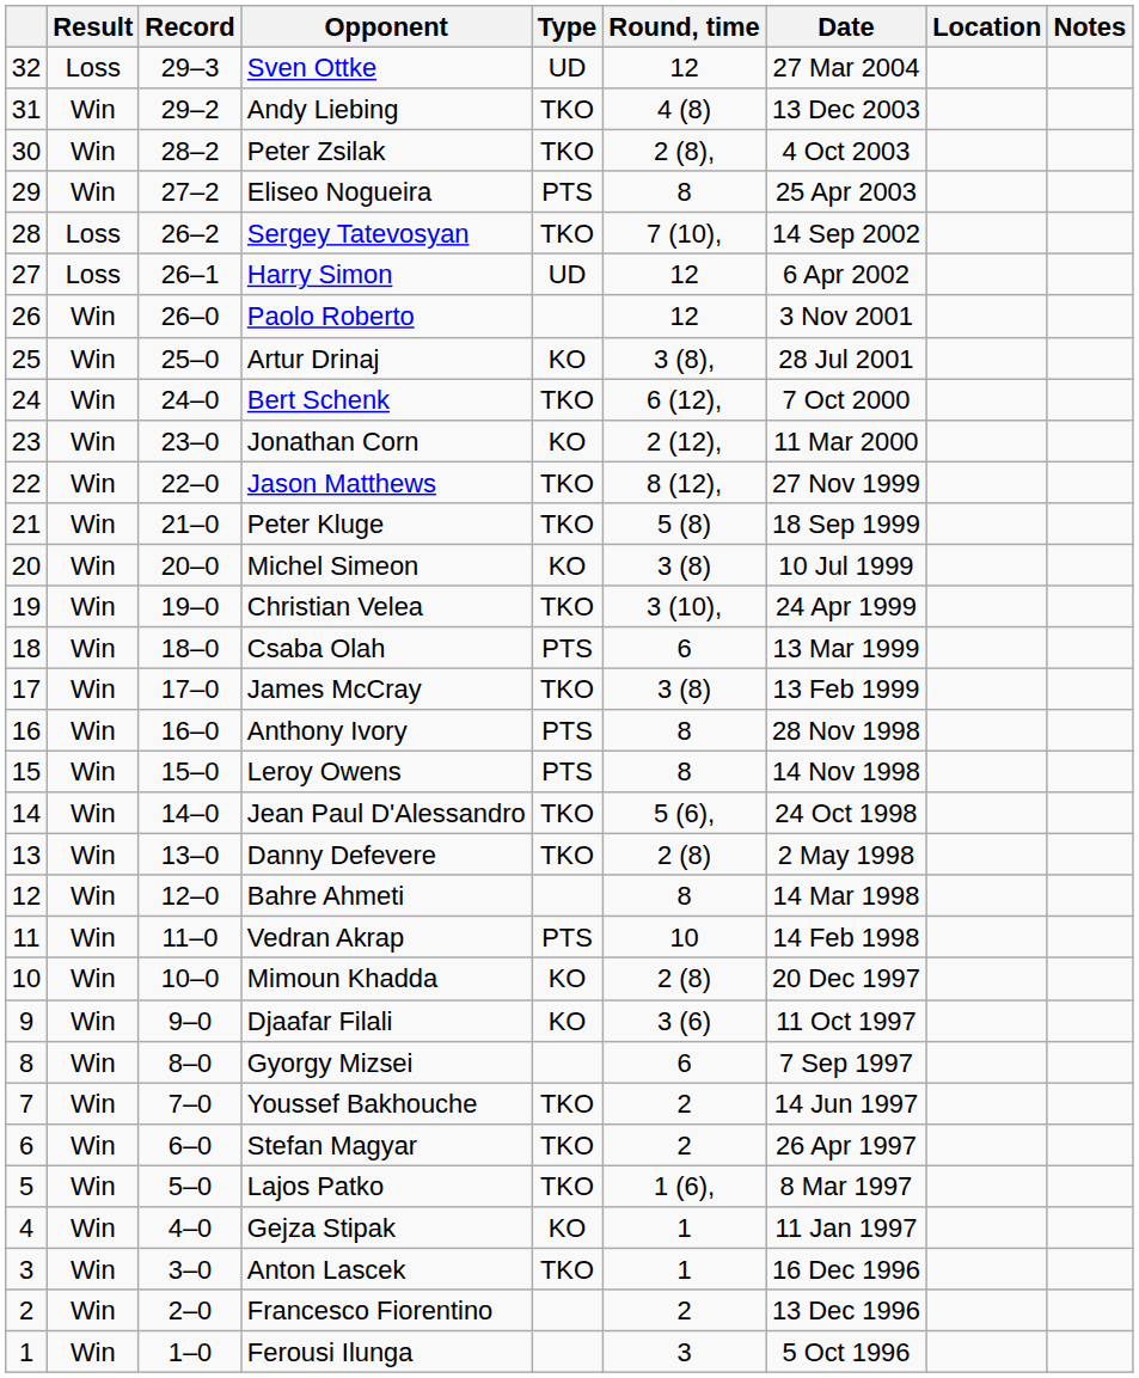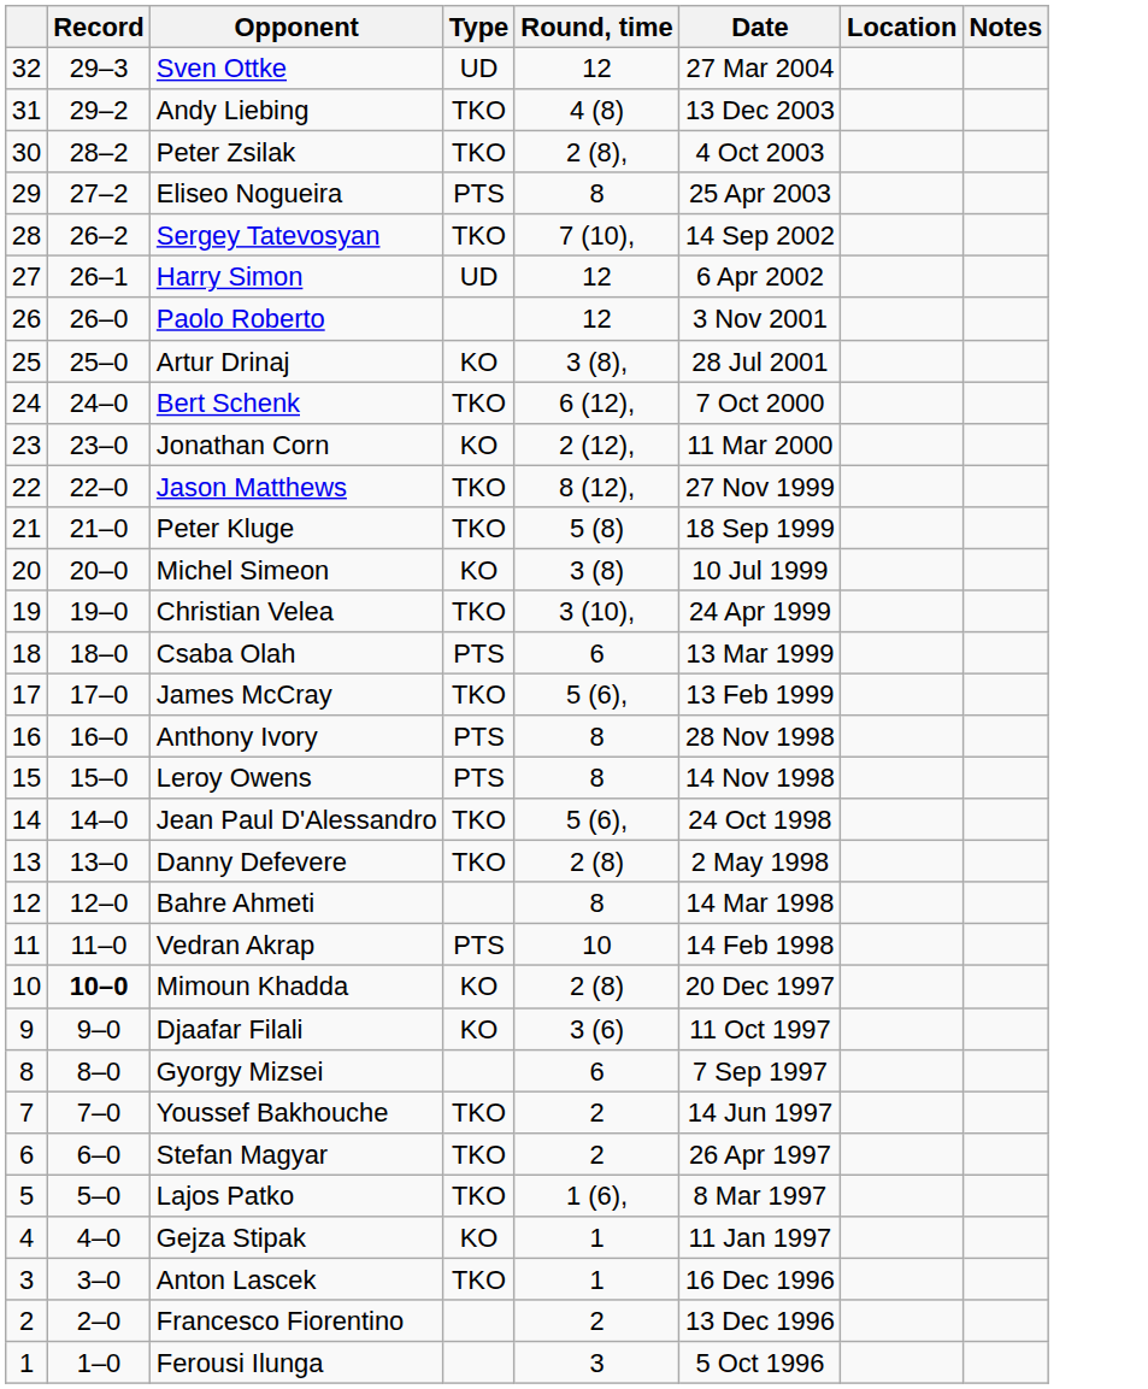 <table class="wikitable" style="text-align:center; font-size:95%">
 <tr>
 <th></th>
-<th>Result</th>
 <th>Record</th>
 <th>Opponent</th>
 <th>Type</th>
 <th>Round, time</th>
 <th>Date</th>
 <th>Location</th>
 <th>Notes</th>
 </tr>
 <tr>
 <td>32</td>
-<td>Loss</td>
 <td>29–3</td>
 <td style="text-align:left;"> <a href='#'>Sven Ottke</a></td>
 <td>UD</td>
 <td>12</td>
 <td>27 Mar 2004</td>
 <td style="text-align:left;"> </td>
 <td style="text-align:left;"></td>
 </tr>
 <tr>
 <td>31</td>
-<td>Win</td>
 <td>29–2</td>
 <td style="text-align:left;"> Andy Liebing</td>
 <td>TKO</td>
 <td>4 (8)</td>
 <td>13 Dec 2003</td>
 <td style="text-align:left;"> </td>
 <td style="text-align:left;"></td>
 </tr>
 <tr>
 <td>30</td>
-<td>Win</td>
 <td>28–2</td>
 <td style="text-align:left;"> Peter Zsilak</td>
 <td>TKO</td>
 <td>2 (8), </td>
 <td>4 Oct 2003</td>
 <td style="text-align:left;"> </td>
 <td style="text-align:left;"></td>
 </tr>
 <tr>
 <td>29</td>
-<td>Win</td>
 <td>27–2</td>
 <td style="text-align:left;"> Eliseo Nogueira</td>
 <td>PTS</td>
 <td>8</td>
 <td>25 Apr 2003</td>
 <td style="text-align:left;"> </td>
 <td style="text-align:left;"></td>
 </tr>
 <tr>
 <td>28</td>
-<td>Loss</td>
 <td>26–2</td>
 <td style="text-align:left;"> <a href='#'>Sergey Tatevosyan</a></td>
 <td>TKO</td>
 <td>7 (10), </td>
 <td>14 Sep 2002</td>
 <td style="text-align:left;"> </td>
 <td style="text-align:left;"></td>
 </tr>
 <tr>
 <td>27</td>
-<td>Loss</td>
 <td>26–1</td>
 <td style="text-align:left;"> <a href='#'>Harry Simon</a></td>
 <td>UD</td>
 <td>12</td>
 <td>6 Apr 2002</td>
 <td style="text-align:left;"> </td>
 <td style="text-align:left;"></td>
 </tr>
 <tr>
 <td>26</td>
-<td>Win</td>
 <td>26–0</td>
 <td style="text-align:left;"> <a href='#'>Paolo Roberto</a></td>
 <td></td>
 <td>12</td>
 <td>3 Nov 2001</td>
 <td style="text-align:left;"> </td>
 <td style="text-align:left;"></td>
 </tr>
 <tr>
 <td>25</td>
-<td>Win</td>
 <td>25–0</td>
 <td style="text-align:left;"> Artur Drinaj</td>
 <td>KO</td>
 <td>3 (8), </td>
 <td>28 Jul 2001</td>
 <td style="text-align:left;"> </td>
 <td style="text-align:left;"></td>
 </tr>
 <tr>
 <td>24</td>
-<td>Win</td>
 <td>24–0</td>
 <td style="text-align:left;"> <a href='#'>Bert Schenk</a></td>
 <td>TKO</td>
 <td>6 (12), </td>
 <td>7 Oct 2000</td>
 <td style="text-align:left;"> </td>
 <td style="text-align:left;"></td>
 </tr>
 <tr>
 <td>23</td>
-<td>Win</td>
 <td>23–0</td>
 <td style="text-align:left;"> Jonathan Corn</td>
 <td>KO</td>
 <td>2 (12), </td>
 <td>11 Mar 2000</td>
 <td style="text-align:left;"> </td>
 <td style="text-align:left;"></td>
 </tr>
 <tr>
 <td>22</td>
-<td>Win</td>
 <td>22–0</td>
 <td style="text-align:left;"> <a href='#'>Jason Matthews</a></td>
 <td>TKO</td>
 <td>8 (12), </td>
 <td>27 Nov 1999</td>
 <td style="text-align:left;"> </td>
 <td style="text-align:left;"></td>
 </tr>
 <tr>
 <td>21</td>
-<td>Win</td>
 <td>21–0</td>
 <td style="text-align:left;"> Peter Kluge</td>
 <td>TKO</td>
 <td>5 (8)</td>
 <td>18 Sep 1999</td>
 <td style="text-align:left;"> </td>
 <td style="text-align:left;"></td>
 </tr>
 <tr>
 <td>20</td>
-<td>Win</td>
 <td>20–0</td>
 <td style="text-align:left;"> Michel Simeon</td>
 <td>KO</td>
 <td>3 (8)</td>
 <td>10 Jul 1999</td>
 <td style="text-align:left;"> </td>
 <td style="text-align:left;"></td>
 </tr>
 <tr>
 <td>19</td>
-<td>Win</td>
 <td>19–0</td>
 <td style="text-align:left;"> Christian Velea</td>
 <td>TKO</td>
 <td>3 (10), </td>
 <td>24 Apr 1999</td>
 <td style="text-align:left;"> </td>
 <td style="text-align:left;"></td>
 </tr>
 <tr>
 <td>18</td>
-<td>Win</td>
 <td>18–0</td>
 <td style="text-align:left;"> Csaba Olah</td>
 <td>PTS</td>
 <td>6</td>
 <td>13 Mar 1999</td>
 <td style="text-align:left;"> </td>
 <td style="text-align:left;"></td>
 </tr>
 <tr>
 <td>17</td>
-<td>Win</td>
 <td>17–0</td>
 <td style="text-align:left;"> James McCray</td>
 <td>TKO</td>
-<td>3 (8)</td>
+<td>5 (6), </td>
 <td>13 Feb 1999</td>
 <td style="text-align:left;"> </td>
 <td style="text-align:left;"></td>
 </tr>
 <tr>
 <td>16</td>
-<td>Win</td>
 <td>16–0</td>
 <td style="text-align:left;"> Anthony Ivory</td>
 <td>PTS</td>
 <td>8</td>
 <td>28 Nov 1998</td>
 <td style="text-align:left;"> </td>
 <td style="text-align:left;"></td>
 </tr>
 <tr>
 <td>15</td>
-<td>Win</td>
 <td>15–0</td>
 <td style="text-align:left;"> Leroy Owens</td>
 <td>PTS</td>
 <td>8</td>
 <td>14 Nov 1998</td>
 <td style="text-align:left;"> </td>
 <td style="text-align:left;"></td>
 </tr>
 <tr>
 <td>14</td>
-<td>Win</td>
 <td>14–0</td>
 <td style="text-align:left;"> Jean Paul D'Alessandro</td>
 <td>TKO</td>
 <td>5 (6), </td>
 <td>24 Oct 1998</td>
 <td style="text-align:left;"> </td>
 <td style="text-align:left;"></td>
 </tr>
 <tr>
 <td>13</td>
-<td>Win</td>
 <td>13–0</td>
 <td style="text-align:left;"> Danny Defevere</td>
 <td>TKO</td>
 <td>2 (8)</td>
 <td>2 May 1998</td>
 <td style="text-align:left;"> </td>
 <td style="text-align:left;"></td>
 </tr>
 <tr>
 <td>12</td>
-<td>Win</td>
 <td>12–0</td>
 <td style="text-align:left;"> Bahre Ahmeti</td>
 <td></td>
 <td>8</td>
 <td>14 Mar 1998</td>
 <td style="text-align:left;"> </td>
 <td style="text-align:left;"></td>
 </tr>
 <tr>
 <td>11</td>
-<td>Win</td>
 <td>11–0</td>
 <td style="text-align:left;"> Vedran Akrap</td>
 <td>PTS</td>
 <td>10</td>
 <td>14 Feb 1998</td>
 <td style="text-align:left;"> </td>
 <td style="text-align:left;"></td>
 </tr>
 <tr>
 <td>10</td>
-<td>Win</td>
-<td>10–0</td>
+<td><strong>10–0</strong></td>
 <td style="text-align:left;"> Mimoun Khadda</td>
 <td>KO</td>
 <td>2 (8)</td>
 <td>20 Dec 1997</td>
 <td style="text-align:left;"> </td>
 <td style="text-align:left;"></td>
 </tr>
 <tr>
 <td>9</td>
-<td>Win</td>
 <td>9–0</td>
 <td style="text-align:left;"> Djaafar Filali</td>
 <td>KO</td>
 <td>3 (6)</td>
 <td>11 Oct 1997</td>
 <td style="text-align:left;"> </td>
 <td style="text-align:left;"></td>
 </tr>
 <tr>
 <td>8</td>
-<td>Win</td>
 <td>8–0</td>
 <td style="text-align:left;"> Gyorgy Mizsei</td>
 <td></td>
 <td>6</td>
 <td>7 Sep 1997</td>
 <td style="text-align:left;"> </td>
 <td style="text-align:left;"></td>
 </tr>
 <tr>
 <td>7</td>
-<td>Win</td>
 <td>7–0</td>
 <td style="text-align:left;"> Youssef Bakhouche</td>
 <td>TKO</td>
 <td>2</td>
 <td>14 Jun 1997</td>
 <td style="text-align:left;"> </td>
 <td style="text-align:left;"></td>
 </tr>
 <tr>
 <td>6</td>
-<td>Win</td>
 <td>6–0</td>
 <td style="text-align:left;"> Stefan Magyar</td>
 <td>TKO</td>
 <td>2</td>
 <td>26 Apr 1997</td>
 <td style="text-align:left;"> </td>
 <td style="text-align:left;"></td>
 </tr>
 <tr>
 <td>5</td>
-<td>Win</td>
 <td>5–0</td>
 <td style="text-align:left;"> Lajos Patko</td>
 <td>TKO</td>
 <td>1 (6), </td>
 <td>8 Mar 1997</td>
 <td style="text-align:left;"> </td>
 <td style="text-align:left;"></td>
 </tr>
 <tr>
 <td>4</td>
-<td>Win</td>
 <td>4–0</td>
 <td style="text-align:left;"> Gejza Stipak</td>
 <td>KO</td>
 <td>1</td>
 <td>11 Jan 1997</td>
 <td style="text-align:left;"> </td>
 <td style="text-align:left;"></td>
 </tr>
 <tr>
 <td>3</td>
-<td>Win</td>
 <td>3–0</td>
 <td style="text-align:left;"> Anton Lascek</td>
 <td>TKO</td>
 <td>1</td>
 <td>16 Dec 1996</td>
 <td style="text-align:left;"> </td>
 <td style="text-align:left;"></td>
 </tr>
 <tr>
 <td>2</td>
-<td>Win</td>
 <td>2–0</td>
 <td style="text-align:left;"> Francesco Fiorentino</td>
 <td></td>
 <td>2</td>
 <td>13 Dec 1996</td>
 <td style="text-align:left;"> </td>
 <td style="text-align:left;"></td>
 </tr>
 <tr>
 <td>1</td>
-<td>Win</td>
 <td>1–0</td>
 <td style="text-align:left;"> Ferousi Ilunga</td>
 <td></td>
 <td>3</td>
 <td>5 Oct 1996</td>
 <td style="text-align:left;"> </td>
 <td style="text-align:left;"></td>
 </tr>
 </table>
